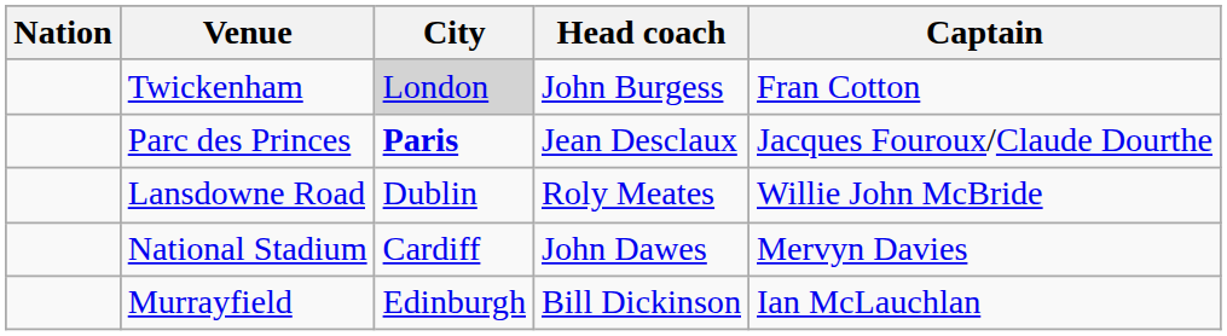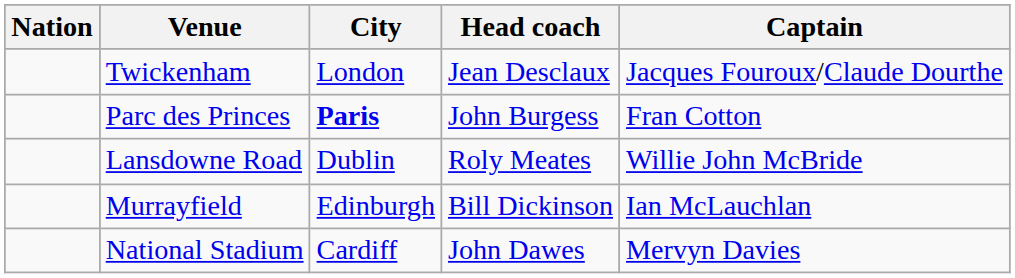 <table class="wikitable">
 <tr>
 <th>Nation</th>
 <th>Venue</th>
 <th>City</th>
 <th>Head coach</th>
 <th>Captain</th>
 </tr>
 <tr>
 <td></td>
 <td><a href='#'>Twickenham</a></td>
-<td style="background: lightgrey;"><a href='#'>London</a></td>
-<td><a href='#'>John Burgess</a></td>
-<td><a href='#'>Fran Cotton</a></td>
+<td><a href='#'>London</a></td>
+<td><a href='#'>Jean Desclaux</a></td>
+<td><a href='#'>Jacques Fouroux</a>/<a href='#'>Claude Dourthe</a></td>
 </tr>
 <tr>
 <td></td>
 <td><a href='#'>Parc des Princes</a></td>
 <td><strong><a href='#'>Paris</a></strong></td>
-<td><a href='#'>Jean Desclaux</a></td>
-<td><a href='#'>Jacques Fouroux</a>/<a href='#'>Claude Dourthe</a></td>
+<td><a href='#'>John Burgess</a></td>
+<td><a href='#'>Fran Cotton</a></td>
 </tr>
 <tr>
 <td></td>
 <td><a href='#'>Lansdowne Road</a></td>
 <td><a href='#'>Dublin</a></td>
 <td><a href='#'>Roly Meates</a></td>
 <td><a href='#'>Willie John McBride</a></td>
 </tr>
 <tr>
 <td></td>
+<td><a href='#'>Murrayfield</a></td>
+<td><a href='#'>Edinburgh</a></td>
+<td><a href='#'>Bill Dickinson</a></td>
+<td><a href='#'>Ian McLauchlan</a></td>
+</tr>
+<tr>
+<td></td>
 <td><a href='#'>National Stadium</a></td>
 <td><a href='#'>Cardiff</a></td>
 <td><a href='#'>John Dawes</a></td>
 <td><a href='#'>Mervyn Davies</a></td>
 </tr>
-<tr>
-<td></td>
-<td><a href='#'>Murrayfield</a></td>
-<td><a href='#'>Edinburgh</a></td>
-<td><a href='#'>Bill Dickinson</a></td>
-<td><a href='#'>Ian McLauchlan</a></td>
-</tr>
 </table>
